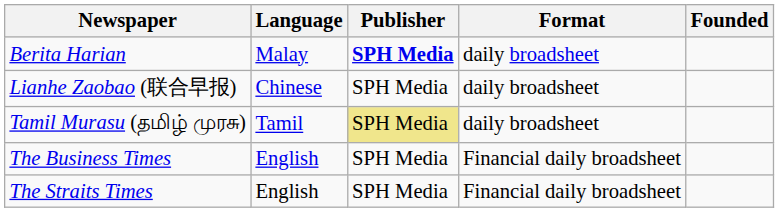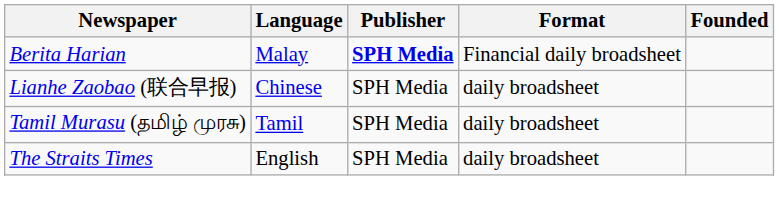 <table class="wikitable sortable">
 <tr>
 <th>Newspaper</th>
 <th>Language</th>
 <th>Publisher</th>
 <th>Format</th>
 <th>Founded</th>
 </tr>
 <tr>
 <td><em><a href='#'>Berita Harian</a></em></td>
 <td><a href='#'>Malay</a></td>
 <td><strong><a href='#'>SPH Media</a></strong></td>
-<td>daily <a href='#'>broadsheet</a></td>
+<td>Financial daily broadsheet</td>
 <td></td>
 </tr>
 <tr>
 <td><em><a href='#'>Lianhe Zaobao</a></em> (联合早报)</td>
 <td><a href='#'>Chinese</a></td>
 <td>SPH Media</td>
 <td>daily broadsheet</td>
 <td></td>
 </tr>
 <tr>
 <td><em><a href='#'>Tamil Murasu</a></em> (தமிழ் முரசு)</td>
 <td><a href='#'>Tamil</a></td>
-<td style="background: khaki;">SPH Media</td>
+<td>SPH Media</td>
 <td>daily broadsheet</td>
-<td></td>
-</tr>
-<tr>
-<td><em><a href='#'>The Business Times</a></em></td>
-<td><a href='#'>English</a></td>
-<td>SPH Media</td>
-<td>Financial daily broadsheet</td>
 <td></td>
 </tr>
 <tr>
 <td><em><a href='#'>The Straits Times</a></em></td>
 <td>English</td>
 <td>SPH Media</td>
-<td>Financial daily broadsheet</td>
+<td>daily broadsheet</td>
 <td></td>
 </tr>
 </table>
